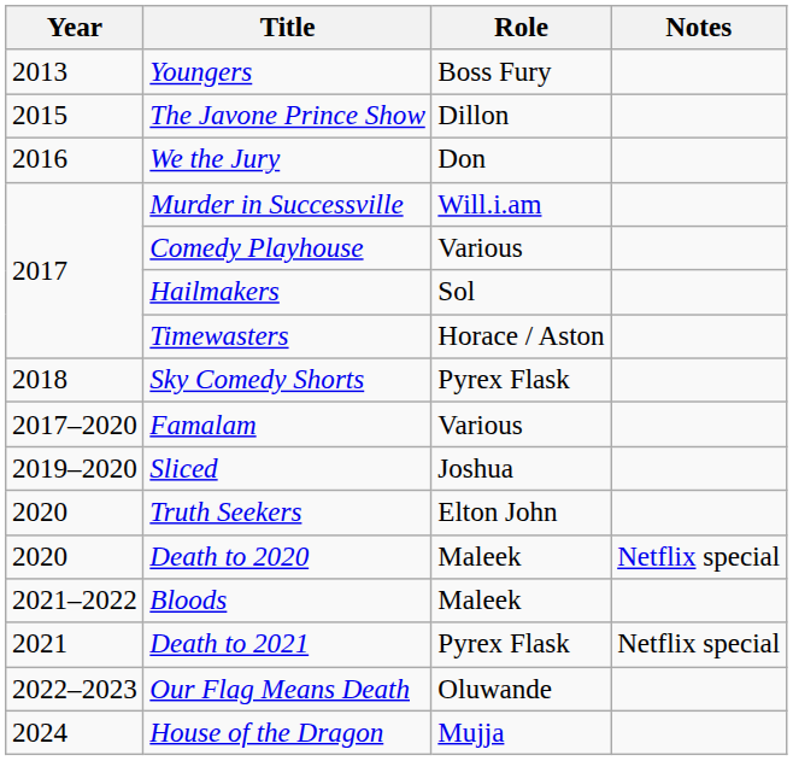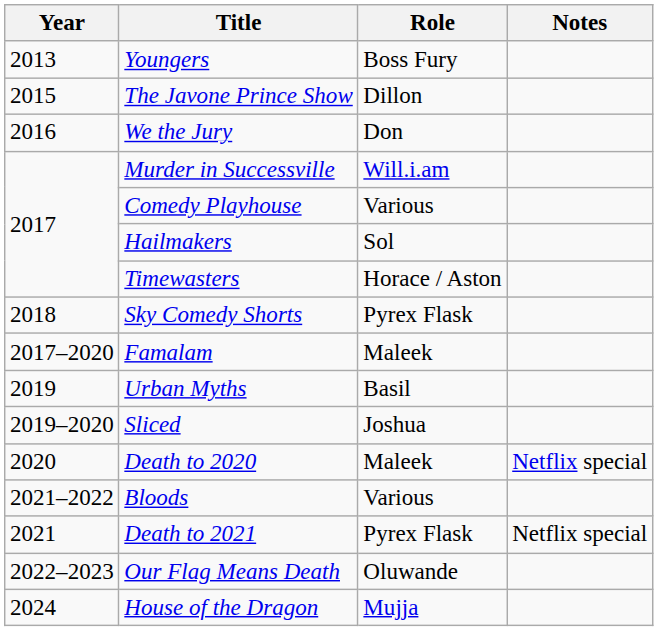 <table class="wikitable sortable">
 <tr>
 <th>Year</th>
 <th>Title</th>
 <th>Role</th>
 <th>Notes</th>
 </tr>
 <tr>
 <td>2013</td>
 <td><em><a href='#'>Youngers</a></em></td>
 <td>Boss Fury</td>
 <td></td>
 </tr>
 <tr>
 <td>2015</td>
 <td><em><a href='#'>The Javone Prince Show</a></em></td>
 <td>Dillon</td>
 <td></td>
 </tr>
 <tr>
 <td>2016</td>
 <td><em><a href='#'>We the Jury</a></em></td>
 <td>Don</td>
 <td></td>
 </tr>
 <tr>
 <td rowspan="4">2017</td>
 <td><em><a href='#'>Murder in Successville</a></em></td>
 <td><a href='#'>Will.i.am</a></td>
 <td></td>
 </tr>
 <tr>
 <td><em><a href='#'>Comedy Playhouse</a></em></td>
 <td>Various</td>
 <td></td>
 </tr>
 <tr>
 <td><em><a href='#'>Hailmakers</a></em></td>
 <td>Sol</td>
 <td></td>
 </tr>
 <tr>
 <td><em><a href='#'>Timewasters</a></em></td>
 <td>Horace / Aston</td>
 <td></td>
 </tr>
 <tr>
 <td>2018</td>
 <td><em><a href='#'>Sky Comedy Shorts</a></em></td>
 <td>Pyrex Flask</td>
 <td></td>
 </tr>
 <tr>
 <td>2017–2020</td>
 <td><em><a href='#'>Famalam</a></em></td>
-<td>Various</td>
+<td>Maleek</td>
+<td></td>
+</tr>
+<tr>
+<td>2019</td>
+<td><em><a href='#'>Urban Myths</a></em></td>
+<td>Basil</td>
 <td></td>
 </tr>
 <tr>
 <td>2019–2020</td>
 <td><em><a href='#'>Sliced</a></em></td>
 <td>Joshua</td>
-<td></td>
-</tr>
-<tr>
-<td>2020</td>
-<td><em><a href='#'>Truth Seekers</a></em></td>
-<td>Elton John</td>
 <td></td>
 </tr>
 <tr>
 <td>2020</td>
 <td><em><a href='#'>Death to 2020</a></em></td>
 <td>Maleek</td>
 <td><a href='#'>Netflix</a> special</td>
 </tr>
 <tr>
 <td>2021–2022</td>
 <td><em><a href='#'>Bloods</a></em></td>
-<td>Maleek</td>
+<td>Various</td>
 <td></td>
 </tr>
 <tr>
 <td>2021</td>
 <td><em><a href='#'>Death to 2021</a></em></td>
 <td>Pyrex Flask</td>
 <td>Netflix special</td>
 </tr>
 <tr>
 <td>2022–2023</td>
 <td><em><a href='#'>Our Flag Means Death</a></em></td>
 <td>Oluwande</td>
 <td></td>
 </tr>
 <tr>
 <td>2024</td>
 <td><em><a href='#'>House of the Dragon</a></em></td>
 <td><a href='#'>Mujja</a></td>
 <td></td>
 </tr>
 </table>
